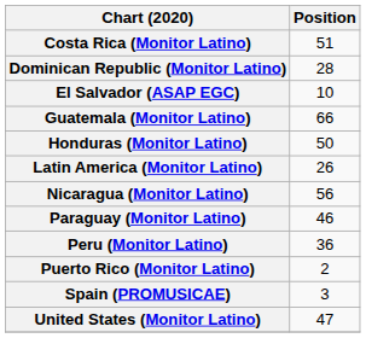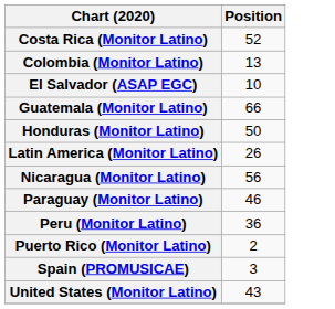 <table class="wikitable sortable plainrowheaders" style="text-align:center">
 <tr>
 <th scope="col">Chart (2020)</th>
 <th scope="col">Position</th>
 </tr>
 <tr>
 <th scope="row">Costa Rica (<a href='#'>Monitor Latino</a>)</th>
-<td>51</td>
+<td>52</td>
 </tr>
 <tr>
-<th scope="row">Dominican Republic (<a href='#'>Monitor Latino</a>)</th>
-<td>28</td>
+<th scope="row">Colombia (<a href='#'>Monitor Latino</a>)</th>
+<td>13</td>
 </tr>
 <tr>
 <th scope="row">El Salvador (<a href='#'>ASAP EGC</a>)</th>
 <td>10</td>
 </tr>
 <tr>
 <th scope="row">Guatemala (<a href='#'>Monitor Latino</a>)</th>
 <td>66</td>
 </tr>
 <tr>
 <th scope="row">Honduras (<a href='#'>Monitor Latino</a>)</th>
 <td>50</td>
 </tr>
 <tr>
 <th scope="row">Latin America (<a href='#'>Monitor Latino</a>)</th>
 <td>26</td>
 </tr>
 <tr>
 <th scope="row">Nicaragua (<a href='#'>Monitor Latino</a>)</th>
 <td>56</td>
 </tr>
 <tr>
 <th scope="row">Paraguay (<a href='#'>Monitor Latino</a>)</th>
 <td>46</td>
 </tr>
 <tr>
 <th scope="row">Peru (<a href='#'>Monitor Latino</a>)</th>
 <td>36</td>
 </tr>
 <tr>
 <th scope="row">Puerto Rico (<a href='#'>Monitor Latino</a>)</th>
 <td>2</td>
 </tr>
 <tr>
 <th scope="row">Spain (<a href='#'>PROMUSICAE</a>)</th>
 <td>3</td>
 </tr>
 <tr>
 <th scope="row">United States (<a href='#'>Monitor Latino</a>)</th>
-<td>47</td>
+<td>43</td>
 </tr>
 <tr>
 </tr>
 </table>
